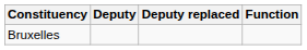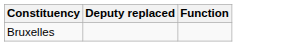 <table class="wikitable">
 <tr>
 <th>Constituency</th>
-<th>Deputy</th>
 <th><strong>Deputy replaced</strong></th>
 <th>Function</th>
 </tr>
 <tr>
 <td>Bruxelles</td>
 <td></td>
 <td></td>
-<td></td>
 </tr>
 </table>
